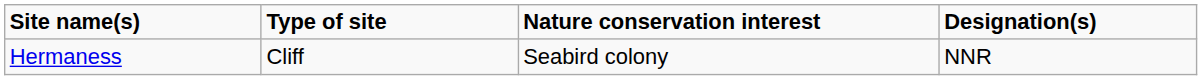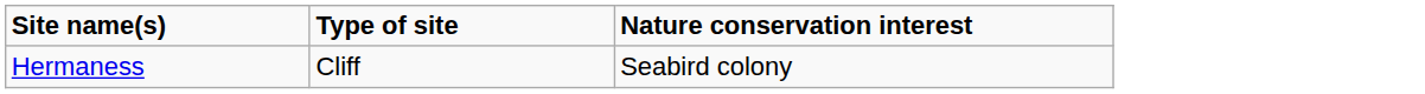 <table class="wikitable">
 <tr>
 <td style="width:180px"><strong>Site name(s)</strong></td>
 <td style="width:180px"><strong>Type of site</strong></td>
 <td style="width:300px"><strong>Nature conservation interest</strong></td>
-<td style="width:180px"><strong>Designation(s)</strong></td>
 </tr>
 <tr>
 <td><a href='#'>Hermaness</a></td>
 <td>Cliff</td>
 <td>Seabird colony</td>
-<td>NNR</td>
 </tr>
 </table>
